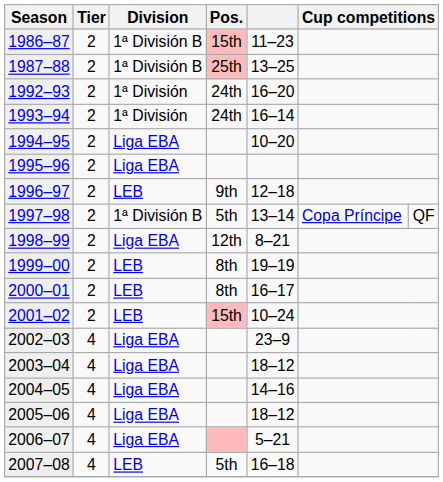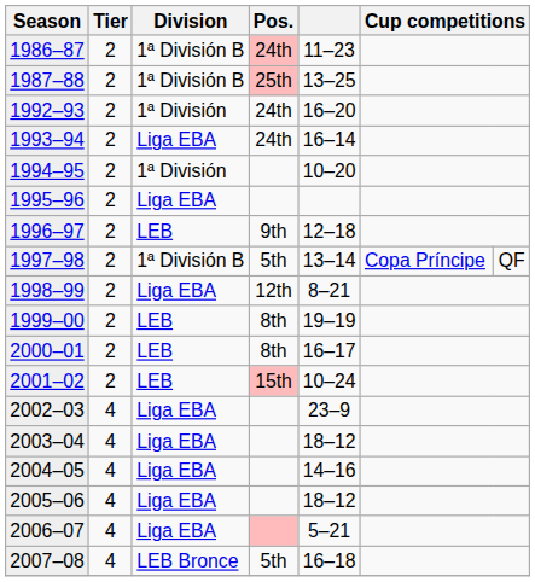 <table class="wikitable" style="font-size:85%; text-align:center">
 <tr>
 <th>Season</th>
 <th>Tier</th>
 <th>Division</th>
 <th>Pos.</th>
 <th></th>
 <th colspan=2>Cup competitions</th>
 </tr>
 <tr>
 <td bgcolor=#efefef><a href='#'>1986–87</a></td>
 <td>2</td>
 <td align=left>1ª División B</td>
-<td bgcolor=#FFBBBB>15th</td>
+<td bgcolor=#FFBBBB>24th</td>
 <td>11–23</td>
 <td colspan=2></td>
 </tr>
 <tr>
 <td bgcolor=#efefef><a href='#'>1987–88</a></td>
 <td>2</td>
 <td align=left>1ª División B</td>
 <td bgcolor=#FFBBBB>25th</td>
 <td>13–25</td>
 <td colspan=2></td>
 </tr>
 <tr>
 <td bgcolor=#efefef><a href='#'>1992–93</a></td>
 <td>2</td>
 <td align=left>1ª División</td>
 <td>24th</td>
 <td>16–20</td>
 <td colspan=2></td>
 </tr>
 <tr>
 <td bgcolor=#efefef><a href='#'>1993–94</a></td>
 <td>2</td>
-<td align=left>1ª División</td>
+<td align=left><a href='#'>Liga EBA</a></td>
 <td>24th</td>
 <td>16–14</td>
 <td colspan=2></td>
 </tr>
 <tr>
 <td bgcolor=#efefef><a href='#'>1994–95</a></td>
 <td>2</td>
-<td align=left><a href='#'>Liga EBA</a></td>
+<td align=left>1ª División</td>
 <td></td>
 <td>10–20</td>
 <td colspan=2></td>
 </tr>
 <tr>
 <td bgcolor=#efefef><a href='#'>1995–96</a></td>
 <td>2</td>
 <td align=left><a href='#'>Liga EBA</a></td>
 <td></td>
 <td></td>
 <td colspan=2></td>
 </tr>
 <tr>
 <td bgcolor=#efefef><a href='#'>1996–97</a></td>
 <td>2</td>
 <td align=left><a href='#'>LEB</a></td>
 <td>9th</td>
 <td>12–18</td>
 <td colspan=2></td>
 </tr>
 <tr>
 <td bgcolor=#efefef><a href='#'>1997–98</a></td>
 <td>2</td>
 <td align=left>1ª División B</td>
 <td>5th</td>
 <td>13–14</td>
 <td align=left><a href='#'>Copa Príncipe</a></td>
 <td>QF</td>
 </tr>
 <tr>
 <td bgcolor=#efefef><a href='#'>1998–99</a></td>
 <td>2</td>
 <td align=left><a href='#'>Liga EBA</a></td>
 <td>12th</td>
 <td>8–21</td>
 <td colspan=2></td>
 </tr>
 <tr>
 <td bgcolor=#efefef><a href='#'>1999–00</a></td>
 <td>2</td>
 <td align=left><a href='#'>LEB</a></td>
 <td>8th</td>
 <td>19–19</td>
 <td colspan=2></td>
 </tr>
 <tr>
 <td bgcolor=#efefef><a href='#'>2000–01</a></td>
 <td>2</td>
 <td align=left><a href='#'>LEB</a></td>
 <td>8th</td>
 <td>16–17</td>
 <td colspan=2></td>
 </tr>
 <tr>
 <td bgcolor=#efefef><a href='#'>2001–02</a></td>
 <td>2</td>
 <td align=left><a href='#'>LEB</a></td>
 <td bgcolor=#FFBBBB>15th</td>
 <td>10–24</td>
 <td colspan=2></td>
 </tr>
 <tr>
 <td bgcolor=#efefef>2002–03</td>
 <td>4</td>
 <td align=left><a href='#'>Liga EBA</a></td>
 <td></td>
 <td>23–9</td>
 <td colspan=2></td>
 </tr>
 <tr>
 <td bgcolor=#efefef>2003–04</td>
 <td>4</td>
 <td align=left><a href='#'>Liga EBA</a></td>
 <td></td>
 <td>18–12</td>
 <td colspan=2></td>
 </tr>
 <tr>
 <td bgcolor=#efefef>2004–05</td>
 <td>4</td>
 <td align=left><a href='#'>Liga EBA</a></td>
 <td></td>
 <td>14–16</td>
 <td colspan=2></td>
 </tr>
 <tr>
 <td bgcolor=#efefef>2005–06</td>
 <td>4</td>
 <td align=left><a href='#'>Liga EBA</a></td>
 <td></td>
 <td>18–12</td>
 <td colspan=2></td>
 </tr>
 <tr>
 <td bgcolor=#efefef>2006–07</td>
 <td>4</td>
 <td align=left><a href='#'>Liga EBA</a></td>
 <td bgcolor=#FFBBBB></td>
 <td>5–21</td>
 <td colspan=2></td>
 </tr>
 <tr>
 <td bgcolor=#efefef>2007–08</td>
 <td>4</td>
-<td align=left><a href='#'>LEB</a></td>
+<td align=left><a href='#'>LEB Bronce</a></td>
 <td>5th</td>
 <td>16–18</td>
 <td colspan=2></td>
 </tr>
 <tr>
 </tr>
 </table>
